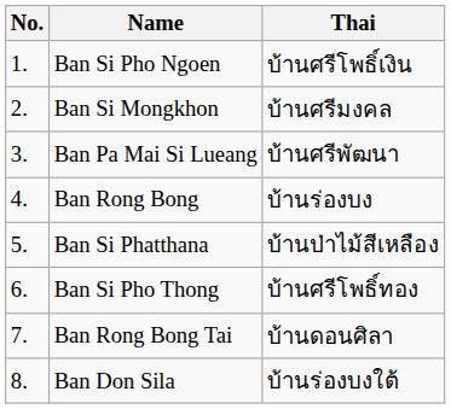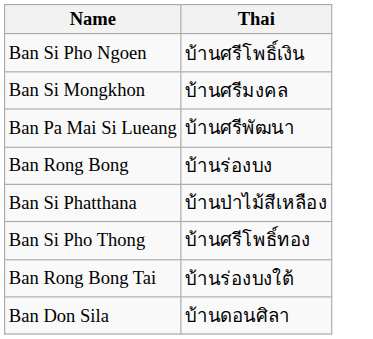 <table class="wikitable sortable">
 <tr>
-<th>No.</th>
 <th>Name</th>
 <th>Thai</th>
 </tr>
 <tr>
-<td>1.</td>
 <td>Ban Si Pho Ngoen</td>
 <td>บ้านศรีโพธิ์เงิน</td>
 </tr>
 <tr>
-<td>2.</td>
 <td>Ban Si Mongkhon</td>
 <td>บ้านศรีมงคล</td>
 </tr>
 <tr>
-<td>3.</td>
 <td>Ban Pa Mai Si Lueang</td>
 <td>บ้านศรีพัฒนา</td>
 </tr>
 <tr>
-<td>4.</td>
 <td>Ban Rong Bong</td>
 <td>บ้านร่องบง</td>
 </tr>
 <tr>
-<td>5.</td>
 <td>Ban Si Phatthana</td>
 <td>บ้านป่าไม้สีเหลือง</td>
 </tr>
 <tr>
-<td>6.</td>
 <td>Ban Si Pho Thong</td>
 <td>บ้านศรีโพธิ์ทอง</td>
 </tr>
 <tr>
-<td>7.</td>
 <td>Ban Rong Bong Tai</td>
+<td>บ้านร่องบงใต้</td>
+</tr>
+<tr>
+<td>Ban Don Sila</td>
 <td>บ้านดอนศิลา</td>
 </tr>
-<tr>
-<td>8.</td>
-<td>Ban Don Sila</td>
-<td>บ้านร่องบงใต้</td>
-</tr>
 </table>
